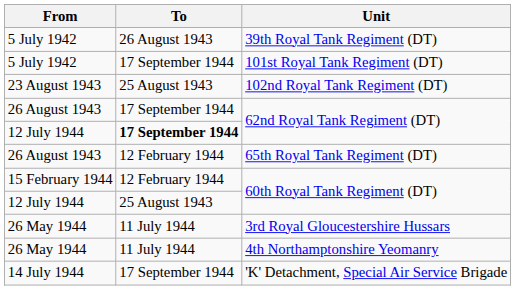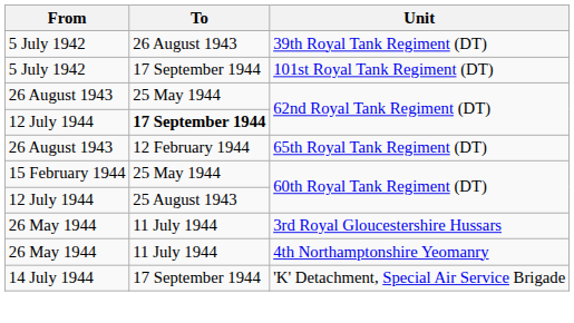 <table class="wikitable">
 <tr>
 <th>From</th>
 <th>To</th>
 <th>Unit</th>
 </tr>
 <tr>
 <td>5 July 1942</td>
 <td>26 August 1943</td>
 <td><a href='#'>39th Royal Tank Regiment</a> (DT)</td>
 </tr>
 <tr>
 <td>5 July 1942</td>
 <td>17 September 1944</td>
 <td><a href='#'>101st Royal Tank Regiment</a> (DT)</td>
 </tr>
 <tr>
-<td>23 August 1943</td>
-<td>25 August 1943</td>
-<td><a href='#'>102nd Royal Tank Regiment</a> (DT)</td>
-</tr>
-<tr>
 <td>26 August 1943</td>
-<td>17 September 1944</td>
+<td>25 May 1944</td>
 <td rowspan=2><a href='#'>62nd Royal Tank Regiment</a> (DT)</td>
 </tr>
 <tr>
 <td>12 July 1944</td>
 <td><strong>17 September 1944</strong></td>
 </tr>
 <tr>
 <td>26 August 1943</td>
 <td>12 February 1944</td>
 <td><a href='#'>65th Royal Tank Regiment</a> (DT)</td>
 </tr>
 <tr>
 <td>15 February 1944</td>
-<td>12 February 1944</td>
+<td>25 May 1944</td>
 <td rowspan=2><a href='#'>60th Royal Tank Regiment</a> (DT)</td>
 </tr>
 <tr>
 <td>12 July 1944</td>
 <td>25 August 1943</td>
 </tr>
 <tr>
 <td>26 May 1944</td>
 <td>11 July 1944</td>
 <td><a href='#'>3rd Royal Gloucestershire Hussars</a></td>
 </tr>
 <tr>
 <td>26 May 1944</td>
 <td>11 July 1944</td>
 <td><a href='#'>4th Northamptonshire Yeomanry</a></td>
 </tr>
 <tr>
 <td>14 July 1944</td>
 <td>17 September 1944</td>
 <td>'K' Detachment, <a href='#'>Special Air Service</a> Brigade</td>
 </tr>
 </table>
